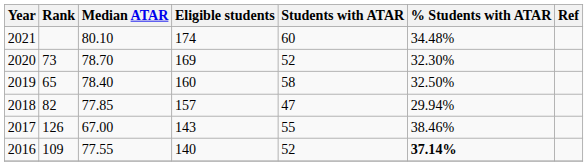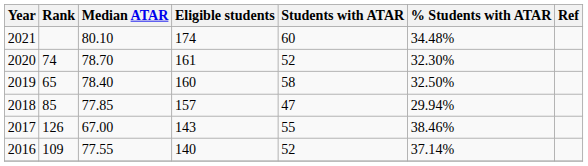 <table class="wikitable sortable">
 <tr>
 <th>Year</th>
 <th>Rank</th>
 <th>Median <a href='#'>ATAR</a></th>
 <th>Eligible students</th>
 <th>Students with ATAR</th>
 <th>% Students with ATAR</th>
 <th>Ref</th>
 </tr>
 <tr>
 <td>2021</td>
 <td></td>
 <td>80.10</td>
 <td>174</td>
 <td>60</td>
 <td>34.48%</td>
 <td></td>
 </tr>
 <tr>
 <td>2020</td>
-<td>73</td>
+<td>74</td>
 <td>78.70</td>
-<td>169</td>
+<td>161</td>
 <td>52</td>
 <td>32.30%</td>
 <td></td>
 </tr>
 <tr>
 <td>2019</td>
 <td>65</td>
 <td>78.40</td>
 <td>160</td>
 <td>58</td>
 <td>32.50%</td>
 <td></td>
 </tr>
 <tr>
 <td>2018</td>
-<td>82</td>
+<td>85</td>
 <td>77.85</td>
 <td>157</td>
 <td>47</td>
 <td>29.94%</td>
 <td></td>
 </tr>
 <tr>
 <td>2017</td>
 <td>126</td>
 <td>67.00</td>
 <td>143</td>
 <td>55</td>
 <td>38.46%</td>
 <td></td>
 </tr>
 <tr>
 <td>2016</td>
 <td>109</td>
 <td>77.55</td>
 <td>140</td>
 <td>52</td>
-<td><strong>37.14%</strong></td>
+<td>37.14%</td>
 <td></td>
 </tr>
 <tr>
 </tr>
 </table>
